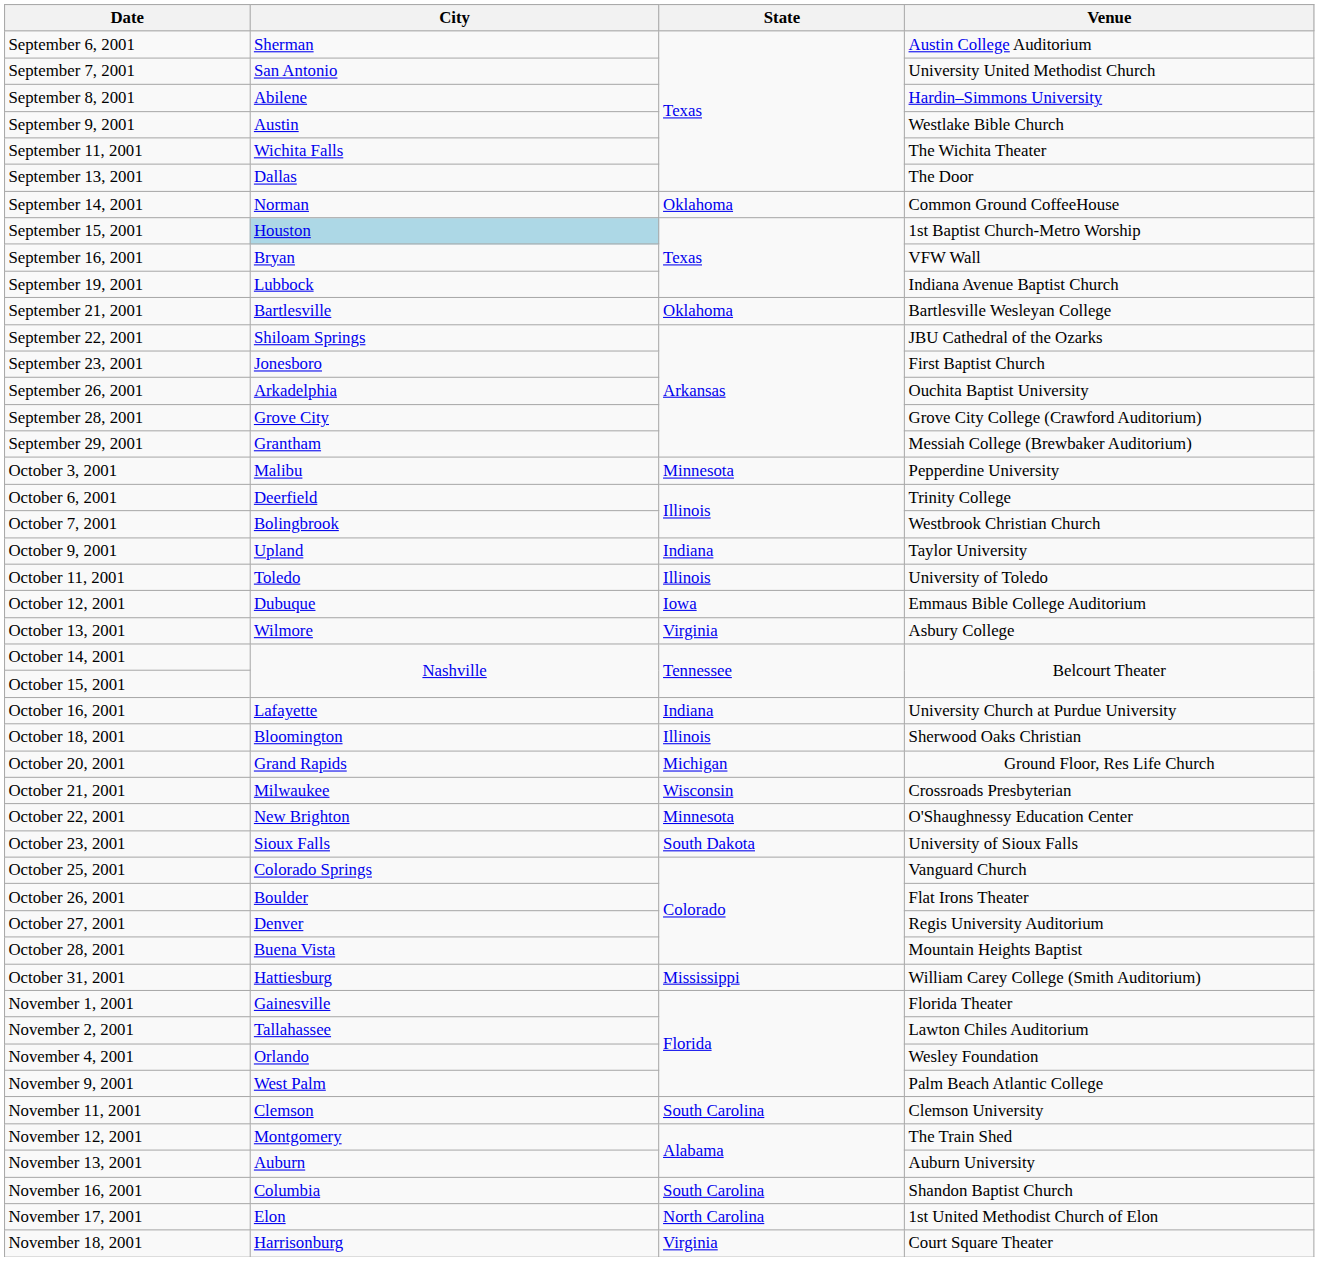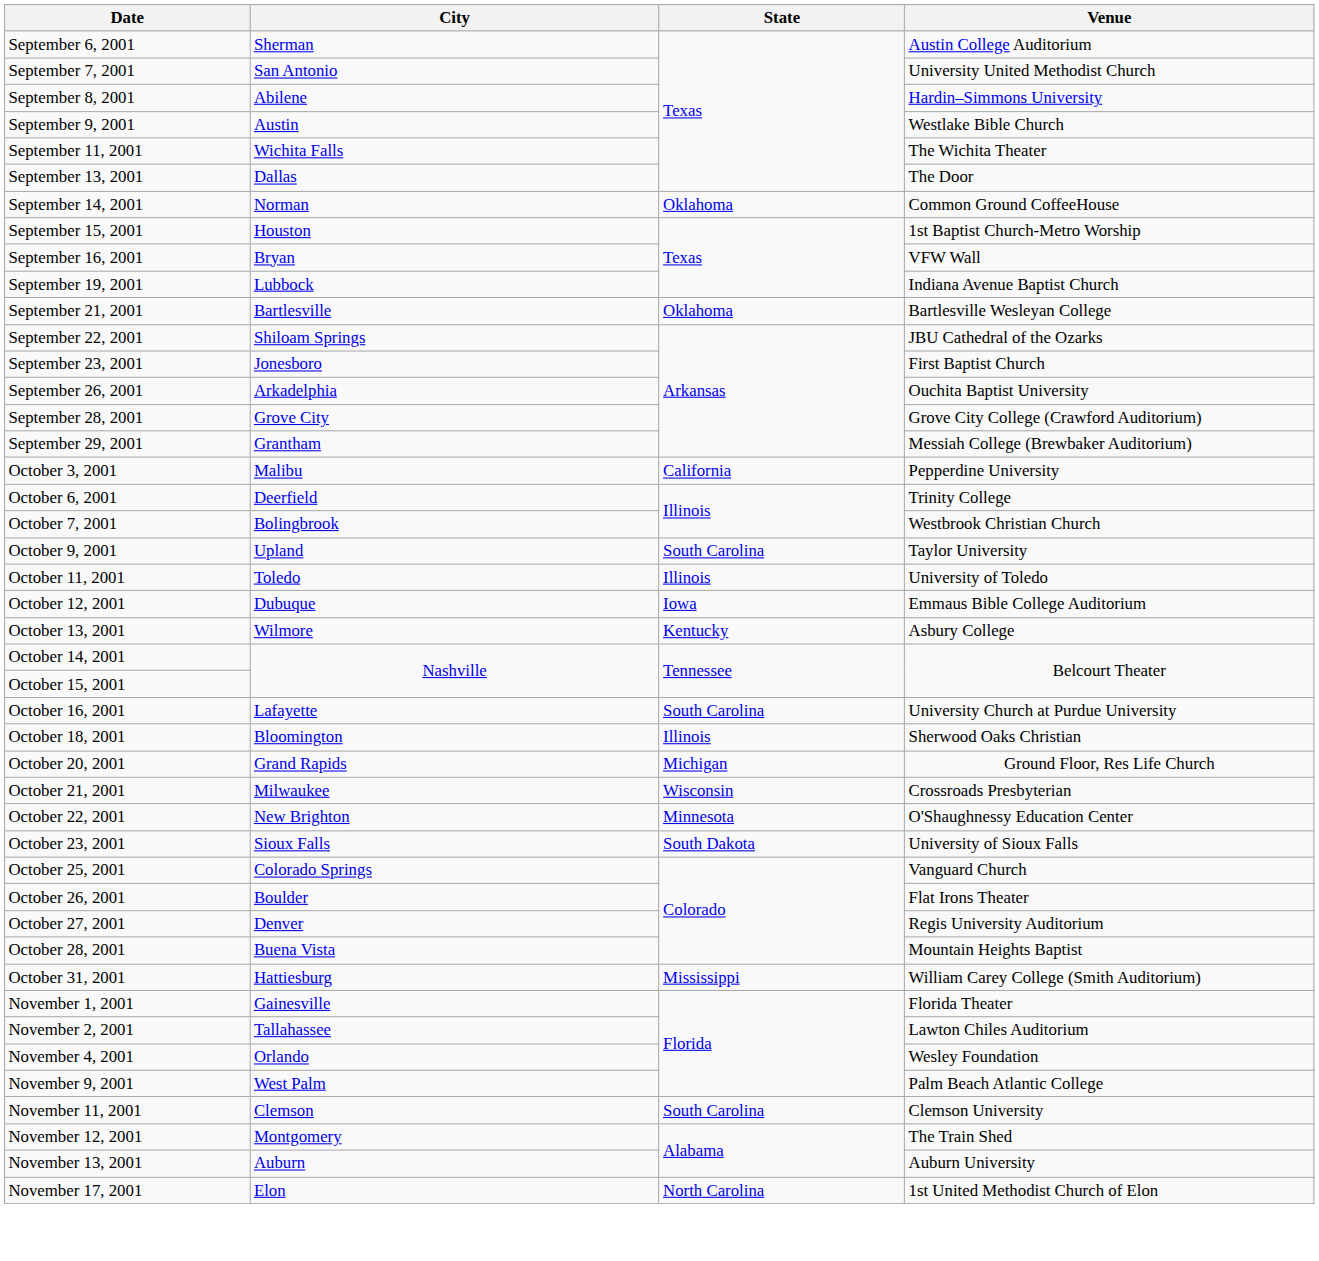 <table class="wikitable sortable Plainrowhearder">
 <tr bgcolor="#CCCCCC">
 <th style="width:12%;">Date</th>
 <th style="width:20%;">City</th>
 <th style="width:12%;">State</th>
 <th style="width:20%;">Venue</th>
 </tr>
 <tr>
 <td>September 6, 2001</td>
 <td><a href='#'>Sherman</a></td>
 <td rowspan="6"><a href='#'>Texas</a></td>
 <td><a href='#'>Austin College</a> Auditorium</td>
 </tr>
 <tr>
 <td>September 7, 2001</td>
 <td><a href='#'>San Antonio</a></td>
 <td>University United Methodist Church</td>
 </tr>
 <tr>
 <td>September 8, 2001</td>
 <td><a href='#'>Abilene</a></td>
 <td><a href='#'>Hardin–Simmons University</a></td>
 </tr>
 <tr>
 <td>September 9, 2001</td>
 <td><a href='#'>Austin</a></td>
 <td>Westlake Bible Church</td>
 </tr>
 <tr>
 <td>September 11, 2001</td>
 <td><a href='#'>Wichita Falls</a></td>
 <td>The Wichita Theater</td>
 </tr>
 <tr>
 <td>September 13, 2001</td>
 <td><a href='#'>Dallas</a></td>
 <td>The Door</td>
 </tr>
 <tr>
 <td>September 14, 2001</td>
 <td><a href='#'>Norman</a></td>
 <td><a href='#'>Oklahoma</a></td>
 <td>Common Ground CoffeeHouse</td>
 </tr>
 <tr>
 <td>September 15, 2001</td>
-<td style="background: lightblue;"><a href='#'>Houston</a></td>
+<td><a href='#'>Houston</a></td>
 <td rowspan="3"><a href='#'>Texas</a></td>
 <td>1st Baptist Church-Metro Worship</td>
 </tr>
 <tr>
 <td>September 16, 2001</td>
 <td><a href='#'>Bryan</a></td>
 <td>VFW Wall</td>
 </tr>
 <tr>
 <td>September 19, 2001</td>
 <td><a href='#'>Lubbock</a></td>
 <td>Indiana Avenue Baptist Church</td>
 </tr>
 <tr>
 <td>September 21, 2001</td>
 <td><a href='#'>Bartlesville</a></td>
 <td><a href='#'>Oklahoma</a></td>
 <td>Bartlesville Wesleyan College</td>
 </tr>
 <tr>
 <td>September 22, 2001</td>
 <td><a href='#'>Shiloam Springs</a></td>
 <td rowspan="5"><a href='#'>Arkansas</a></td>
 <td>JBU Cathedral of the Ozarks</td>
 </tr>
 <tr>
 <td>September 23, 2001</td>
 <td><a href='#'>Jonesboro</a></td>
 <td>First Baptist Church</td>
 </tr>
 <tr>
 <td>September 26, 2001</td>
 <td><a href='#'>Arkadelphia</a></td>
 <td>Ouchita Baptist University</td>
 </tr>
 <tr>
 <td>September 28, 2001</td>
 <td><a href='#'>Grove City</a></td>
 <td>Grove City College (Crawford Auditorium)</td>
 </tr>
 <tr>
 <td>September 29, 2001</td>
 <td><a href='#'>Grantham</a></td>
 <td>Messiah College (Brewbaker Auditorium)</td>
 </tr>
 <tr>
 <td>October 3, 2001</td>
 <td><a href='#'>Malibu</a></td>
-<td><a href='#'>Minnesota</a></td>
+<td><a href='#'>California</a></td>
 <td>Pepperdine University</td>
 </tr>
 <tr>
 <td>October 6, 2001</td>
 <td><a href='#'>Deerfield</a></td>
 <td rowspan="2"><a href='#'>Illinois</a></td>
 <td>Trinity College</td>
 </tr>
 <tr>
 <td>October 7, 2001</td>
 <td><a href='#'>Bolingbrook</a></td>
 <td>Westbrook Christian Church</td>
 </tr>
 <tr>
 <td>October 9, 2001</td>
 <td><a href='#'>Upland</a></td>
-<td><a href='#'>Indiana</a></td>
+<td><a href='#'>South Carolina</a></td>
 <td>Taylor University</td>
 </tr>
 <tr>
 <td>October 11, 2001</td>
 <td><a href='#'>Toledo</a></td>
 <td><a href='#'>Illinois</a></td>
 <td>University of Toledo</td>
 </tr>
 <tr>
 <td>October 12, 2001</td>
 <td><a href='#'>Dubuque</a></td>
 <td><a href='#'>Iowa</a></td>
 <td>Emmaus Bible College Auditorium</td>
 </tr>
 <tr>
 <td>October 13, 2001</td>
 <td><a href='#'>Wilmore</a></td>
-<td><a href='#'>Virginia</a></td>
+<td><a href='#'>Kentucky</a></td>
 <td>Asbury College</td>
 </tr>
 <tr>
 <td>October 14, 2001</td>
 <td align="center" rowspan="2"><a href='#'>Nashville</a></td>
 <td rowspan="2"><a href='#'>Tennessee</a></td>
 <td align="center" rowspan="2">Belcourt Theater</td>
 </tr>
 <tr>
 <td>October 15, 2001</td>
 </tr>
 <tr>
 <td>October 16, 2001</td>
 <td><a href='#'>Lafayette</a></td>
-<td><a href='#'>Indiana</a></td>
+<td><a href='#'>South Carolina</a></td>
 <td>University Church at Purdue University</td>
 </tr>
 <tr>
 <td>October 18, 2001</td>
 <td><a href='#'>Bloomington</a></td>
 <td><a href='#'>Illinois</a></td>
 <td>Sherwood Oaks Christian</td>
 </tr>
 <tr>
 <td>October 20, 2001</td>
 <td><a href='#'>Grand Rapids</a></td>
 <td><a href='#'>Michigan</a></td>
 <td align="center">Ground Floor, Res Life Church</td>
 </tr>
 <tr>
 <td>October 21, 2001</td>
 <td><a href='#'>Milwaukee</a></td>
 <td><a href='#'>Wisconsin</a></td>
 <td>Crossroads Presbyterian</td>
 </tr>
 <tr>
 <td>October 22, 2001</td>
 <td><a href='#'>New Brighton</a></td>
 <td><a href='#'>Minnesota</a></td>
 <td>O'Shaughnessy Education Center</td>
 </tr>
 <tr>
 <td>October 23, 2001</td>
 <td><a href='#'>Sioux Falls</a></td>
 <td><a href='#'>South Dakota</a></td>
 <td>University of Sioux Falls</td>
 </tr>
 <tr>
 <td>October 25, 2001</td>
 <td><a href='#'>Colorado Springs</a></td>
 <td rowspan="4"><a href='#'>Colorado</a></td>
 <td>Vanguard Church</td>
 </tr>
 <tr>
 <td>October 26, 2001</td>
 <td><a href='#'>Boulder</a></td>
 <td>Flat Irons Theater</td>
 </tr>
 <tr>
 <td>October 27, 2001</td>
 <td><a href='#'>Denver</a></td>
 <td>Regis University Auditorium</td>
 </tr>
 <tr>
 <td>October 28, 2001</td>
 <td><a href='#'>Buena Vista</a></td>
 <td>Mountain Heights Baptist</td>
 </tr>
 <tr>
 <td>October 31, 2001</td>
 <td><a href='#'>Hattiesburg</a></td>
 <td><a href='#'>Mississippi</a></td>
 <td>William Carey College (Smith Auditorium)</td>
 </tr>
 <tr>
 <td>November 1, 2001</td>
 <td><a href='#'>Gainesville</a></td>
 <td rowspan="4"><a href='#'>Florida</a></td>
 <td>Florida Theater</td>
 </tr>
 <tr>
 <td>November 2, 2001</td>
 <td><a href='#'>Tallahassee</a></td>
 <td>Lawton Chiles Auditorium</td>
 </tr>
 <tr>
 <td>November 4, 2001</td>
 <td><a href='#'>Orlando</a></td>
 <td>Wesley Foundation</td>
 </tr>
 <tr>
 <td>November 9, 2001</td>
 <td><a href='#'>West Palm</a></td>
 <td>Palm Beach Atlantic College</td>
 </tr>
 <tr>
 <td>November 11, 2001</td>
 <td><a href='#'>Clemson</a></td>
 <td><a href='#'>South Carolina</a></td>
 <td>Clemson University</td>
 </tr>
 <tr>
 <td>November 12, 2001</td>
 <td><a href='#'>Montgomery</a></td>
 <td rowspan="2"><a href='#'>Alabama</a></td>
 <td>The Train Shed</td>
 </tr>
 <tr>
 <td>November 13, 2001</td>
 <td><a href='#'>Auburn</a></td>
 <td>Auburn University</td>
 </tr>
 <tr>
-<td>November 16, 2001</td>
-<td><a href='#'>Columbia</a></td>
-<td><a href='#'>South Carolina</a></td>
-<td>Shandon Baptist Church</td>
-</tr>
-<tr>
 <td>November 17, 2001</td>
 <td><a href='#'>Elon</a></td>
 <td><a href='#'>North Carolina</a></td>
 <td>1st United Methodist Church of Elon</td>
 </tr>
-<tr>
-<td>November 18, 2001</td>
-<td><a href='#'>Harrisonburg</a></td>
-<td><a href='#'>Virginia</a></td>
-<td>Court Square Theater</td>
-</tr>
 </table>
